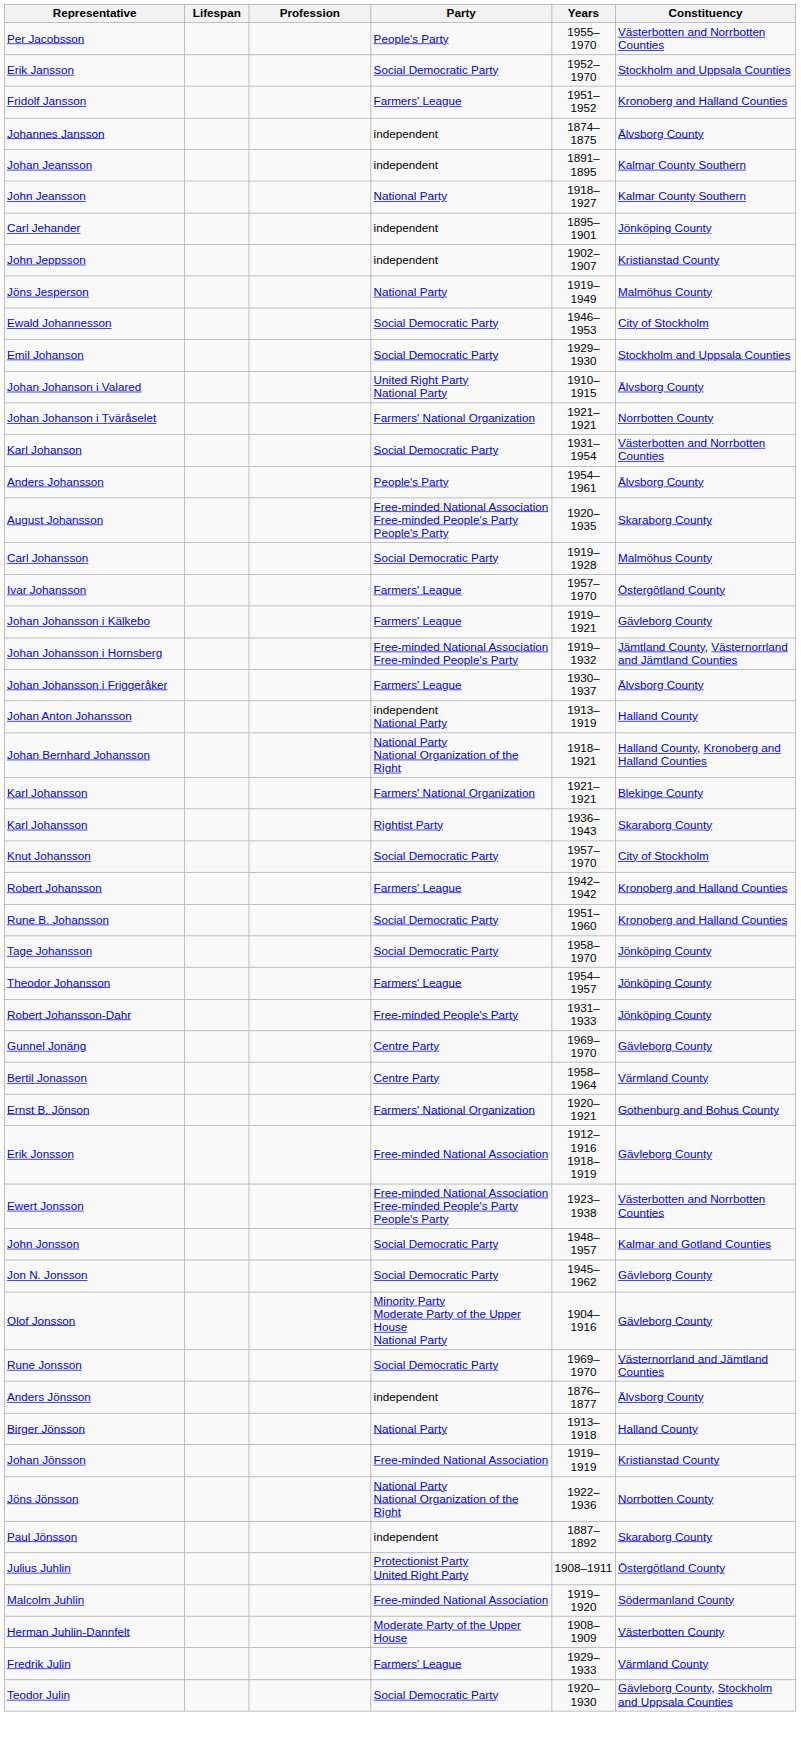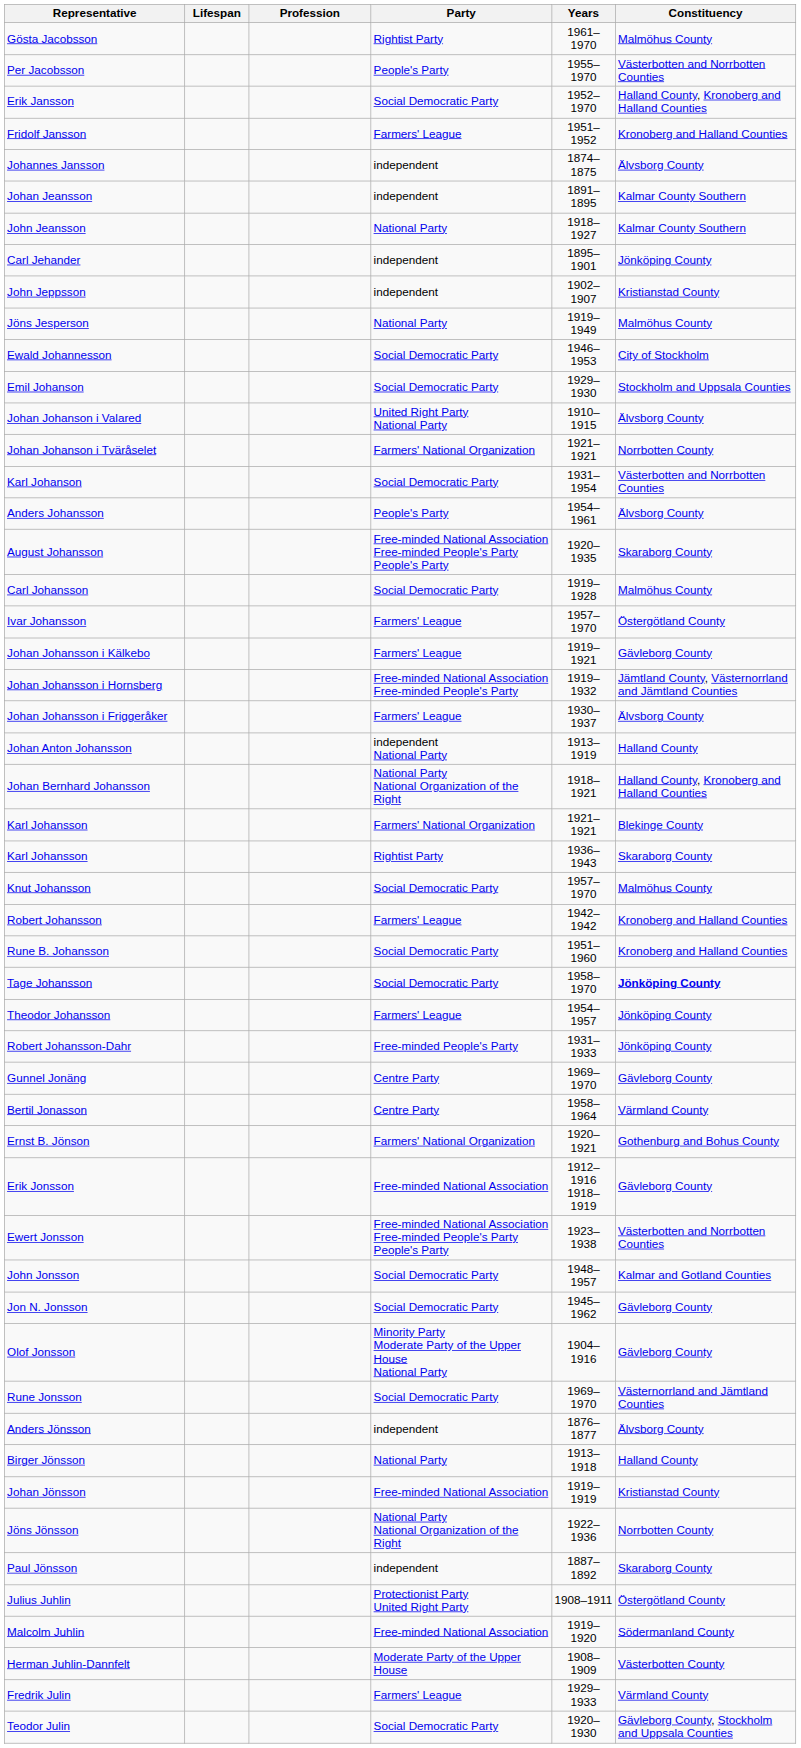 <table class="wikitable">
 <tr>
 <th style="width:15em">Representative</th>
 <th style="width:5em">Lifespan</th>
 <th style="width:10em">Profession</th>
 <th style="width:15em">Party</th>
 <th style="width:5em">Years</th>
 <th style="width:15em">Constituency</th>
+</tr>
+<tr>
+<td><a href='#'>Gösta Jacobsson</a></td>
+<td align=center></td>
+<td></td>
+<td> <a href='#'>Rightist Party</a></td>
+<td align=center>1961–1970</td>
+<td><a href='#'>Malmöhus County</a></td>
 </tr>
 <tr>
 <td><a href='#'>Per Jacobsson</a></td>
 <td align=center></td>
 <td></td>
 <td> <a href='#'>People's Party</a></td>
 <td align=center>1955–1970</td>
 <td><a href='#'>Västerbotten and Norrbotten Counties</a></td>
 </tr>
 <tr>
 <td><a href='#'>Erik Jansson</a></td>
 <td align=center></td>
 <td></td>
 <td> <a href='#'>Social Democratic Party</a></td>
 <td align=center>1952–1970</td>
-<td><a href='#'>Stockholm and Uppsala Counties</a></td>
+<td><a href='#'>Halland County</a>, <a href='#'>Kronoberg and Halland Counties</a></td>
 </tr>
 <tr>
 <td><a href='#'>Fridolf Jansson</a></td>
 <td align=center></td>
 <td></td>
 <td> <a href='#'>Farmers' League</a></td>
 <td align=center>1951–1952</td>
 <td><a href='#'>Kronoberg and Halland Counties</a></td>
 </tr>
 <tr>
 <td><a href='#'>Johannes Jansson</a></td>
 <td align=center></td>
 <td></td>
 <td> independent</td>
 <td align=center>1874–1875</td>
 <td><a href='#'>Älvsborg County</a></td>
 </tr>
 <tr>
 <td><a href='#'>Johan Jeansson</a></td>
 <td align=center></td>
 <td></td>
 <td> independent</td>
 <td align=center>1891–1895</td>
 <td><a href='#'>Kalmar County Southern</a></td>
 </tr>
 <tr>
 <td><a href='#'>John Jeansson</a></td>
 <td align=center></td>
 <td></td>
 <td> <a href='#'>National Party</a></td>
 <td align=center>1918–1927</td>
 <td><a href='#'>Kalmar County Southern</a></td>
 </tr>
 <tr>
 <td><a href='#'>Carl Jehander</a></td>
 <td align=center></td>
 <td></td>
 <td> independent</td>
 <td align=center>1895–1901</td>
 <td><a href='#'>Jönköping County</a></td>
 </tr>
 <tr>
 <td><a href='#'>John Jeppsson</a></td>
 <td align=center></td>
 <td></td>
 <td> independent</td>
 <td align=center>1902–1907</td>
 <td><a href='#'>Kristianstad County</a></td>
 </tr>
 <tr>
 <td><a href='#'>Jöns Jesperson</a></td>
 <td align=center></td>
 <td></td>
 <td> <a href='#'>National Party</a></td>
 <td align=center>1919–1949</td>
 <td><a href='#'>Malmöhus County</a></td>
 </tr>
 <tr>
 <td><a href='#'>Ewald Johannesson</a></td>
 <td align=center></td>
 <td></td>
 <td> <a href='#'>Social Democratic Party</a></td>
 <td align=center>1946–1953</td>
 <td><a href='#'>City of Stockholm</a></td>
 </tr>
 <tr>
 <td><a href='#'>Emil Johanson</a></td>
 <td align=center></td>
 <td></td>
 <td> <a href='#'>Social Democratic Party</a></td>
 <td align=center>1929–1930</td>
 <td><a href='#'>Stockholm and Uppsala Counties</a></td>
 </tr>
 <tr>
 <td><a href='#'>Johan Johanson i Valared</a></td>
 <td align=center></td>
 <td></td>
 <td> <a href='#'>United Right Party</a><br> <a href='#'>National Party</a></td>
 <td align=center>1910–1915</td>
 <td><a href='#'>Älvsborg County</a></td>
 </tr>
 <tr>
 <td><a href='#'>Johan Johanson i Tväråselet</a></td>
 <td align=center></td>
 <td></td>
 <td> <a href='#'>Farmers' National Organization</a></td>
 <td align=center>1921–1921</td>
 <td><a href='#'>Norrbotten County</a></td>
 </tr>
 <tr>
 <td><a href='#'>Karl Johanson</a></td>
 <td align=center></td>
 <td></td>
 <td> <a href='#'>Social Democratic Party</a></td>
 <td align=center>1931–1954</td>
 <td><a href='#'>Västerbotten and Norrbotten Counties</a></td>
 </tr>
 <tr>
 <td><a href='#'>Anders Johansson</a></td>
 <td align=center></td>
 <td></td>
 <td> <a href='#'>People's Party</a></td>
 <td align=center>1954–1961</td>
 <td><a href='#'>Älvsborg County</a></td>
 </tr>
 <tr>
 <td><a href='#'>August Johansson</a></td>
 <td align=center></td>
 <td></td>
 <td> <a href='#'>Free-minded National Association</a><br> <a href='#'>Free-minded People's Party</a><br> <a href='#'>People's Party</a></td>
 <td align=center>1920–1935</td>
 <td><a href='#'>Skaraborg County</a></td>
 </tr>
 <tr>
 <td><a href='#'>Carl Johansson</a></td>
 <td align=center></td>
 <td></td>
 <td> <a href='#'>Social Democratic Party</a></td>
 <td align=center>1919–1928</td>
 <td><a href='#'>Malmöhus County</a></td>
 </tr>
 <tr>
 <td><a href='#'>Ivar Johansson</a></td>
 <td align=center></td>
 <td></td>
 <td> <a href='#'>Farmers' League</a></td>
 <td align=center>1957–1970</td>
 <td><a href='#'>Östergötland County</a></td>
 </tr>
 <tr>
 <td><a href='#'>Johan Johansson i Kälkebo</a></td>
 <td align=center></td>
 <td></td>
 <td> <a href='#'>Farmers' League</a></td>
 <td align=center>1919–1921</td>
 <td><a href='#'>Gävleborg County</a></td>
 </tr>
 <tr>
 <td><a href='#'>Johan Johansson i Hornsberg</a></td>
 <td align=center></td>
 <td></td>
 <td> <a href='#'>Free-minded National Association</a><br> <a href='#'>Free-minded People's Party</a></td>
 <td align=center>1919–1932</td>
 <td><a href='#'>Jämtland County</a>, <a href='#'>Västernorrland and Jämtland Counties</a></td>
 </tr>
 <tr>
 <td><a href='#'>Johan Johansson i Friggeråker</a></td>
 <td align=center></td>
 <td></td>
 <td> <a href='#'>Farmers' League</a></td>
 <td align=center>1930–1937</td>
 <td><a href='#'>Älvsborg County</a></td>
 </tr>
 <tr>
 <td><a href='#'>Johan Anton Johansson</a></td>
 <td align=center></td>
 <td></td>
 <td> independent<br> <a href='#'>National Party</a></td>
 <td align=center>1913–1919</td>
 <td><a href='#'>Halland County</a></td>
 </tr>
 <tr>
 <td><a href='#'>Johan Bernhard Johansson</a></td>
 <td align=center></td>
 <td></td>
 <td> <a href='#'>National Party</a><br> <a href='#'>National Organization of the Right</a></td>
 <td align=center>1918–1921</td>
 <td><a href='#'>Halland County</a>, <a href='#'>Kronoberg and Halland Counties</a></td>
 </tr>
 <tr>
 <td><a href='#'>Karl Johansson</a></td>
 <td align=center></td>
 <td></td>
 <td> <a href='#'>Farmers' National Organization</a></td>
 <td align=center>1921–1921</td>
 <td><a href='#'>Blekinge County</a></td>
 </tr>
 <tr>
 <td><a href='#'>Karl Johansson</a></td>
 <td align=center></td>
 <td></td>
 <td> <a href='#'>Rightist Party</a></td>
 <td align=center>1936–1943</td>
 <td><a href='#'>Skaraborg County</a></td>
 </tr>
 <tr>
 <td><a href='#'>Knut Johansson</a></td>
 <td align=center></td>
 <td></td>
 <td> <a href='#'>Social Democratic Party</a></td>
 <td align=center>1957–1970</td>
-<td><a href='#'>City of Stockholm</a></td>
+<td><a href='#'>Malmöhus County</a></td>
 </tr>
 <tr>
 <td><a href='#'>Robert Johansson</a></td>
 <td align=center></td>
 <td></td>
 <td> <a href='#'>Farmers' League</a></td>
 <td align=center>1942–1942</td>
 <td><a href='#'>Kronoberg and Halland Counties</a></td>
 </tr>
 <tr>
 <td><a href='#'>Rune B. Johansson</a></td>
 <td align=center></td>
 <td></td>
 <td> <a href='#'>Social Democratic Party</a></td>
 <td align=center>1951–1960</td>
 <td><a href='#'>Kronoberg and Halland Counties</a></td>
 </tr>
 <tr>
 <td><a href='#'>Tage Johansson</a></td>
 <td align=center></td>
 <td></td>
 <td> <a href='#'>Social Democratic Party</a></td>
 <td align=center>1958–1970</td>
-<td><a href='#'>Jönköping County</a></td>
+<td><strong><a href='#'>Jönköping County</a></strong></td>
 </tr>
 <tr>
 <td><a href='#'>Theodor Johansson</a></td>
 <td align=center></td>
 <td></td>
 <td> <a href='#'>Farmers' League</a></td>
 <td align=center>1954–1957</td>
 <td><a href='#'>Jönköping County</a></td>
 </tr>
 <tr>
 <td><a href='#'>Robert Johansson-Dahr</a></td>
 <td align=center></td>
 <td></td>
 <td> <a href='#'>Free-minded People's Party</a></td>
 <td align=center>1931–1933</td>
 <td><a href='#'>Jönköping County</a></td>
 </tr>
 <tr>
 <td><a href='#'>Gunnel Jonäng</a></td>
 <td align=center></td>
 <td></td>
 <td> <a href='#'>Centre Party</a></td>
 <td align=center>1969–1970</td>
 <td><a href='#'>Gävleborg County</a></td>
 </tr>
 <tr>
 <td><a href='#'>Bertil Jonasson</a></td>
 <td align=center></td>
 <td></td>
 <td> <a href='#'>Centre Party</a></td>
 <td align=center>1958–1964</td>
 <td><a href='#'>Värmland County</a></td>
 </tr>
 <tr>
 <td><a href='#'>Ernst B. Jönson</a></td>
 <td align=center></td>
 <td></td>
 <td> <a href='#'>Farmers' National Organization</a></td>
 <td align=center>1920–1921</td>
 <td><a href='#'>Gothenburg and Bohus County</a></td>
 </tr>
 <tr>
 <td><a href='#'>Erik Jonsson</a></td>
 <td align=center></td>
 <td></td>
 <td> <a href='#'>Free-minded National Association</a></td>
 <td align=center>1912–1916<br>1918–1919</td>
 <td><a href='#'>Gävleborg County</a></td>
 </tr>
 <tr>
 <td><a href='#'>Ewert Jonsson</a></td>
 <td align=center></td>
 <td></td>
 <td> <a href='#'>Free-minded National Association</a><br> <a href='#'>Free-minded People's Party</a><br> <a href='#'>People's Party</a></td>
 <td align=center>1923–1938</td>
 <td><a href='#'>Västerbotten and Norrbotten Counties</a></td>
 </tr>
 <tr>
 <td><a href='#'>John Jonsson</a></td>
 <td align=center></td>
 <td></td>
 <td> <a href='#'>Social Democratic Party</a></td>
 <td align=center>1948–1957</td>
 <td><a href='#'>Kalmar and Gotland Counties</a></td>
 </tr>
 <tr>
 <td><a href='#'>Jon N. Jonsson</a></td>
 <td align=center></td>
 <td></td>
 <td> <a href='#'>Social Democratic Party</a></td>
 <td align=center>1945–1962</td>
 <td><a href='#'>Gävleborg County</a></td>
 </tr>
 <tr>
 <td><a href='#'>Olof Jonsson</a></td>
 <td align=center></td>
 <td></td>
 <td> <a href='#'>Minority Party</a><br> <a href='#'>Moderate Party of the Upper House</a><br> <a href='#'>National Party</a></td>
 <td align=center>1904–1916</td>
 <td><a href='#'>Gävleborg County</a></td>
 </tr>
 <tr>
 <td><a href='#'>Rune Jonsson</a></td>
 <td align=center></td>
 <td></td>
 <td> <a href='#'>Social Democratic Party</a></td>
 <td align=center>1969–1970</td>
 <td><a href='#'>Västernorrland and Jämtland Counties</a></td>
 </tr>
 <tr>
 <td><a href='#'>Anders Jönsson</a></td>
 <td align=center></td>
 <td></td>
 <td> independent</td>
 <td align=center>1876–1877</td>
 <td><a href='#'>Älvsborg County</a></td>
 </tr>
 <tr>
 <td><a href='#'>Birger Jönsson</a></td>
 <td align=center></td>
 <td></td>
 <td> <a href='#'>National Party</a></td>
 <td align=center>1913–1918</td>
 <td><a href='#'>Halland County</a></td>
 </tr>
 <tr>
 <td><a href='#'>Johan Jönsson</a></td>
 <td align=center></td>
 <td></td>
 <td> <a href='#'>Free-minded National Association</a></td>
 <td align=center>1919–1919</td>
 <td><a href='#'>Kristianstad County</a></td>
 </tr>
 <tr>
 <td><a href='#'>Jöns Jönsson</a></td>
 <td align=center></td>
 <td></td>
 <td> <a href='#'>National Party</a><br> <a href='#'>National Organization of the Right</a></td>
 <td align=center>1922–1936</td>
 <td><a href='#'>Norrbotten County</a></td>
 </tr>
 <tr>
 <td><a href='#'>Paul Jönsson</a></td>
 <td align=center></td>
 <td></td>
 <td> independent</td>
 <td align=center>1887–1892</td>
 <td><a href='#'>Skaraborg County</a></td>
 </tr>
 <tr>
 <td><a href='#'>Julius Juhlin</a></td>
 <td align=center></td>
 <td></td>
 <td> <a href='#'>Protectionist Party</a><br> <a href='#'>United Right Party</a></td>
 <td align=center>1908–1911</td>
 <td><a href='#'>Östergötland County</a></td>
 </tr>
 <tr>
 <td><a href='#'>Malcolm Juhlin</a></td>
 <td align=center></td>
 <td></td>
 <td> <a href='#'>Free-minded National Association</a></td>
 <td align=center>1919–1920</td>
 <td><a href='#'>Södermanland County</a></td>
 </tr>
 <tr>
 <td><a href='#'>Herman Juhlin-Dannfelt</a></td>
 <td align=center></td>
 <td></td>
 <td> <a href='#'>Moderate Party of the Upper House</a></td>
 <td align=center>1908–1909</td>
 <td><a href='#'>Västerbotten County</a></td>
 </tr>
 <tr>
 <td><a href='#'>Fredrik Julin</a></td>
 <td align=center></td>
 <td></td>
 <td> <a href='#'>Farmers' League</a></td>
 <td align=center>1929–1933</td>
 <td><a href='#'>Värmland County</a></td>
 </tr>
 <tr>
 <td><a href='#'>Teodor Julin</a></td>
 <td align=center></td>
 <td></td>
 <td> <a href='#'>Social Democratic Party</a></td>
 <td align=center>1920–1930</td>
 <td><a href='#'>Gävleborg County</a>, <a href='#'>Stockholm and Uppsala Counties</a></td>
 </tr>
 </table>
